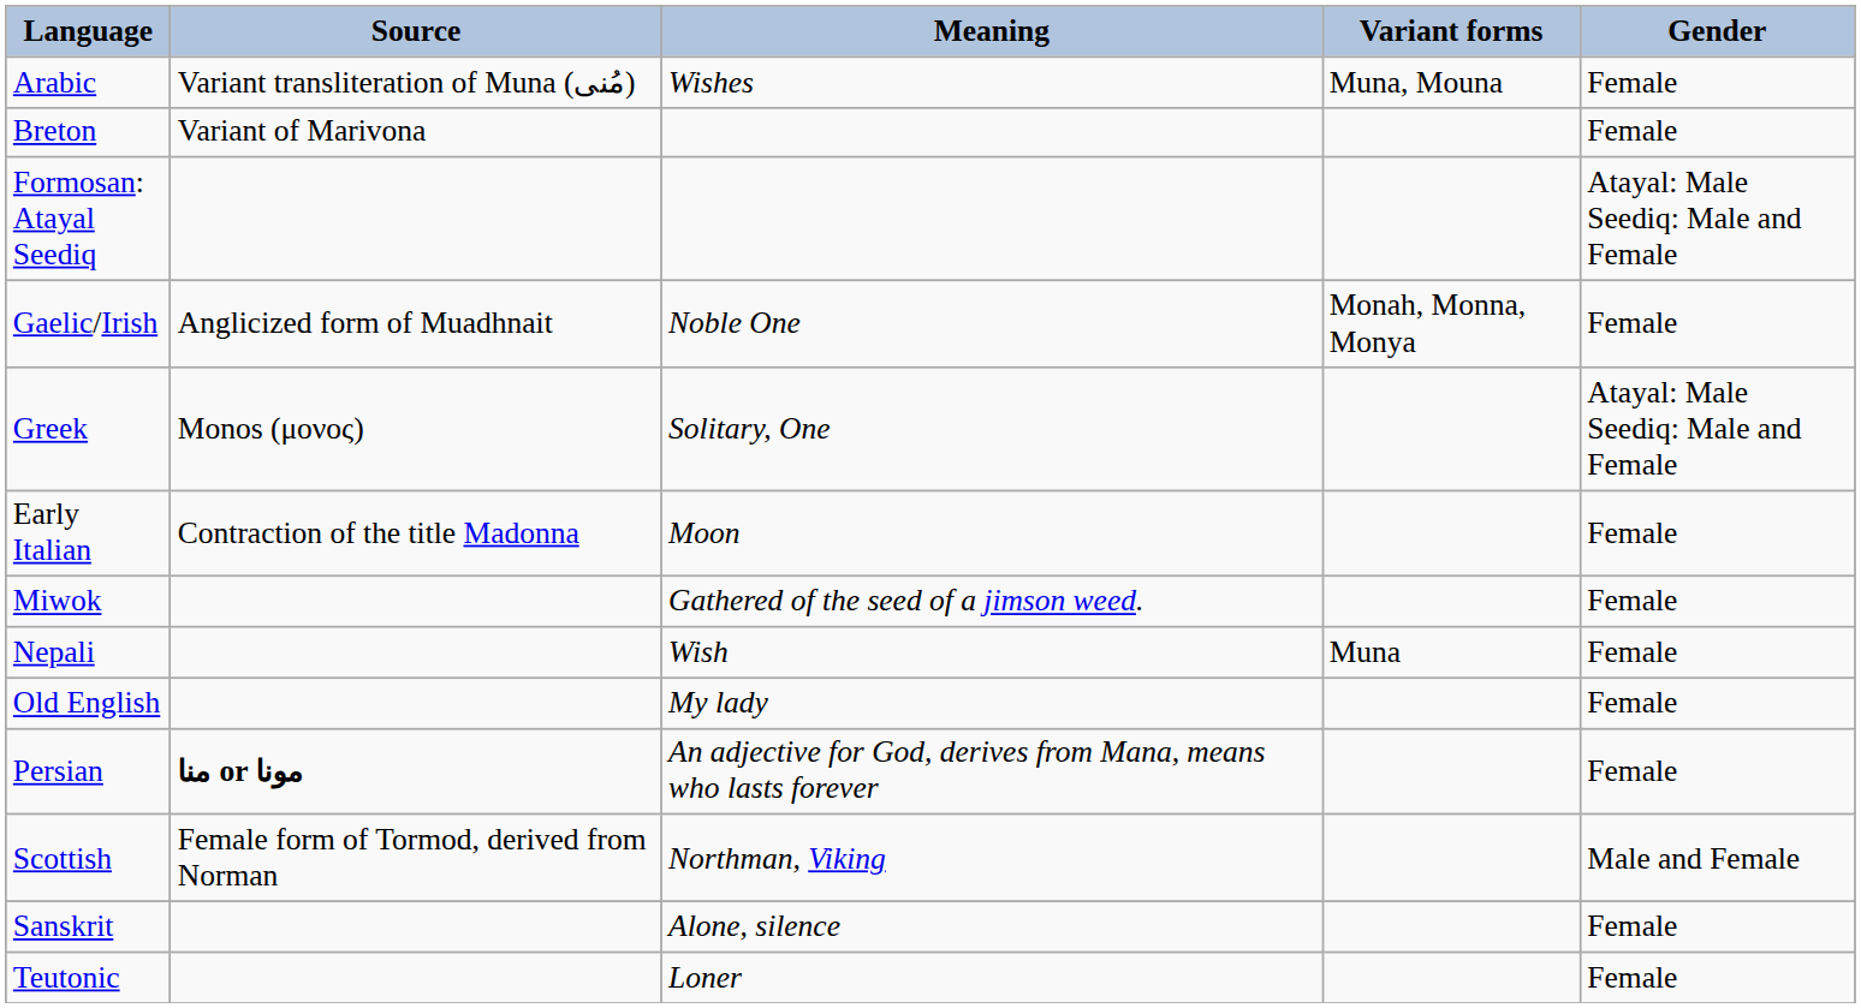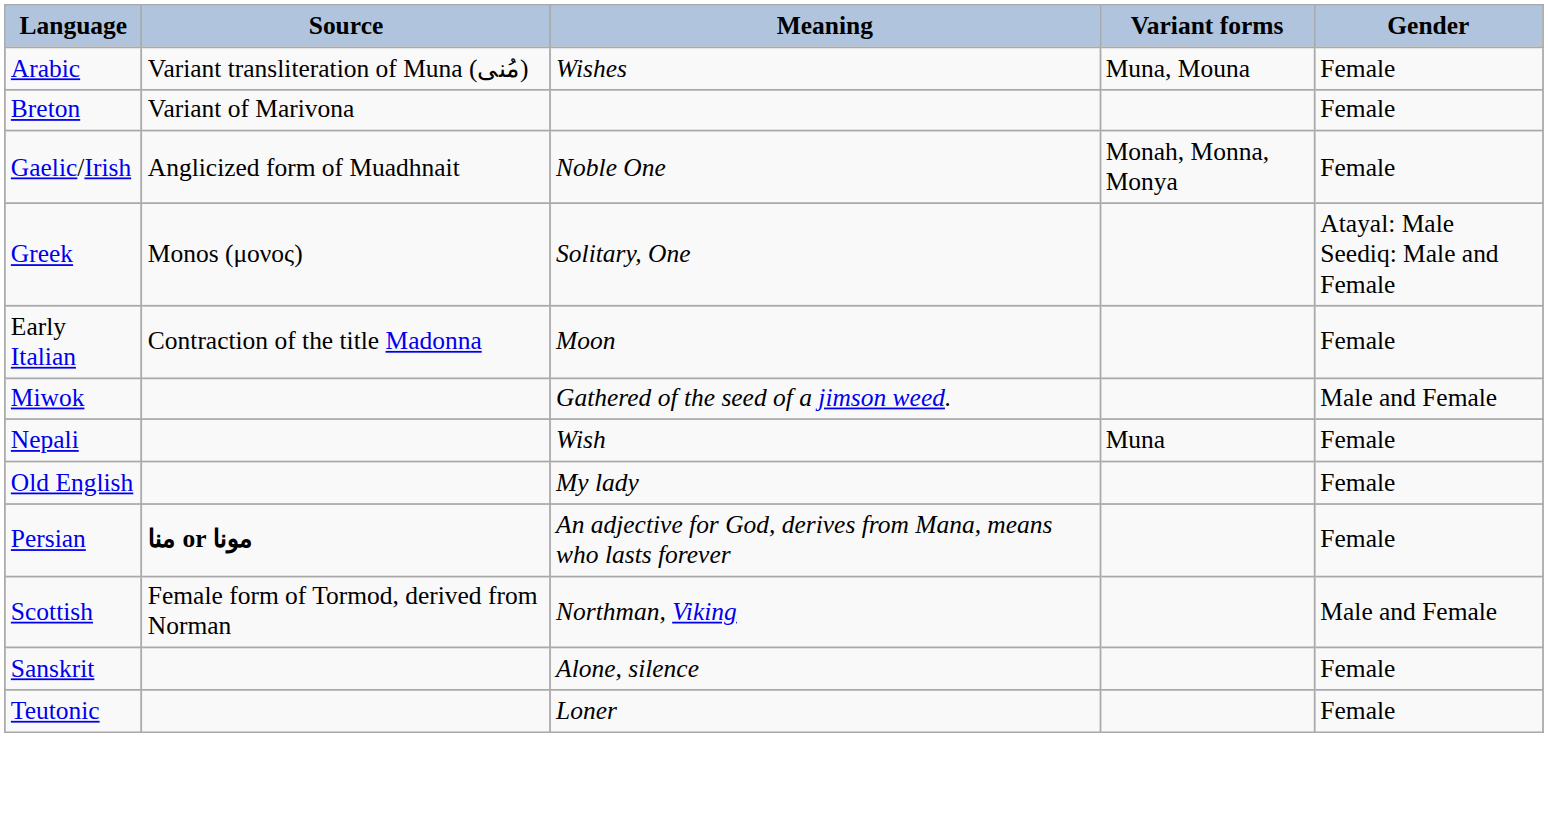 <table class="wikitable" style="font-size: 90%;" ;>
 <tr style="text-align:center;">
 <th style="background:#b0c4de;">Language</th>
 <th style="background:#b0c4de;">Source</th>
 <th style="background:#b0c4de;">Meaning</th>
 <th style="background:#b0c4de;">Variant forms</th>
 <th style="background:#b0c4de;">Gender</th>
 </tr>
 <tr>
 <td><a href='#'>Arabic</a></td>
 <td>Variant transliteration of Muna (مُنى)</td>
 <td><em>Wishes</em></td>
 <td>Muna, Mouna</td>
 <td>Female</td>
 </tr>
 <tr>
 <td><a href='#'>Breton</a></td>
 <td>Variant of Marivona</td>
 <td></td>
 <td></td>
 <td>Female</td>
-</tr>
-<tr>
-<td><a href='#'>Formosan</a>:<br><a href='#'>Atayal</a><br><a href='#'>Seediq</a></td>
-<td></td>
-<td></td>
-<td></td>
-<td>Atayal: Male<br>Seediq: Male and Female</td>
 </tr>
 <tr>
 <td><a href='#'>Gaelic</a>/<a href='#'>Irish</a></td>
 <td>Anglicized form of Muadhnait </td>
 <td><em>Noble One</em></td>
 <td>Monah, Monna, Monya</td>
 <td>Female</td>
 </tr>
 <tr>
 <td><a href='#'>Greek</a></td>
 <td>Monos (μονος)</td>
 <td><em>Solitary, One</em></td>
 <td></td>
 <td>Atayal: Male<br>Seediq: Male and Female</td>
 </tr>
 <tr>
 <td>Early <a href='#'>Italian</a></td>
 <td>Contraction of the title <a href='#'>Madonna</a></td>
 <td><em>Moon</em></td>
 <td></td>
 <td>Female</td>
 </tr>
 <tr>
 <td><a href='#'>Miwok</a></td>
 <td></td>
 <td><em>Gathered of the seed of a <a href='#'>jimson weed</a>.</em></td>
 <td></td>
-<td>Female</td>
+<td>Male and Female</td>
 </tr>
 <tr>
 <td><a href='#'>Nepali</a></td>
 <td></td>
 <td><em>Wish</em></td>
 <td>Muna</td>
 <td>Female</td>
 </tr>
 <tr>
 <td><a href='#'>Old English</a></td>
 <td></td>
 <td><em>My lady</em></td>
 <td></td>
 <td>Female</td>
 </tr>
 <tr>
 <td><a href='#'>Persian</a></td>
 <td><strong>منا or مونا</strong></td>
 <td><em>An adjective for God, derives from Mana, means who lasts forever</em></td>
 <td></td>
 <td>Female</td>
 </tr>
 <tr>
 <td><a href='#'>Scottish</a></td>
 <td>Female form of Tormod, derived from Norman</td>
 <td><em>Northman, <a href='#'>Viking</a></em> </td>
 <td></td>
 <td>Male and Female</td>
 </tr>
 <tr>
 <td><a href='#'>Sanskrit</a></td>
 <td></td>
 <td><em>Alone, silence</em></td>
 <td></td>
 <td>Female</td>
 </tr>
 <tr>
 <td><a href='#'>Teutonic</a></td>
 <td></td>
 <td><em>Loner</em></td>
 <td></td>
 <td>Female</td>
 </tr>
 </table>
